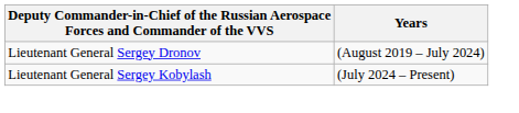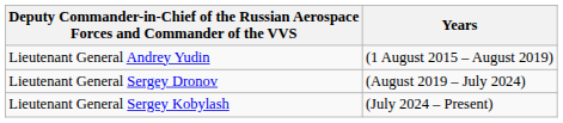 <table class="wikitable">
 <tr>
 <th>Deputy Commander-in-Chief of the Russian Aerospace<br>Forces and Commander of the VVS</th>
 <th>Years</th>
+</tr>
+<tr>
+<td>Lieutenant General <a href='#'>Andrey Yudin</a></td>
+<td>(1 August 2015 – August 2019)</td>
 </tr>
 <tr>
 <td>Lieutenant General <a href='#'>Sergey Dronov</a></td>
 <td>(August 2019 – July 2024)</td>
 </tr>
 <tr>
 <td>Lieutenant General <a href='#'>Sergey Kobylash</a></td>
 <td>(July 2024 – Present)</td>
 </tr>
 </table>
